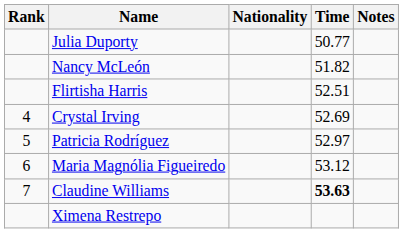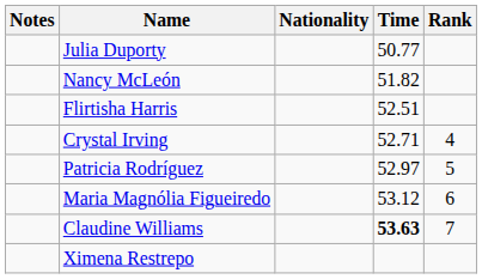 <table class="wikitable sortable" style="text-align:center">
 <tr>
-<th>Rank</th>
+<th>Notes</th>
 <th>Name</th>
 <th>Nationality</th>
 <th>Time</th>
-<th>Notes</th>
+<th>Rank</th>
 </tr>
 <tr>
 <td></td>
 <td align=left><a href='#'>Julia Duporty</a></td>
 <td align=left></td>
 <td>50.77</td>
 <td></td>
 </tr>
 <tr>
 <td></td>
 <td align=left><a href='#'>Nancy McLeón</a></td>
 <td align=left></td>
 <td>51.82</td>
 <td></td>
 </tr>
 <tr>
 <td></td>
 <td align=left><a href='#'>Flirtisha Harris</a></td>
 <td align=left></td>
 <td>52.51</td>
 <td></td>
 </tr>
 <tr>
-<td>4</td>
+<td></td>
 <td align=left><a href='#'>Crystal Irving</a></td>
 <td align=left></td>
-<td>52.69</td>
-<td></td>
+<td>52.71</td>
+<td>4</td>
 </tr>
 <tr>
-<td>5</td>
+<td></td>
 <td align=left><a href='#'>Patricia Rodríguez</a></td>
 <td align=left></td>
 <td>52.97</td>
-<td></td>
+<td>5</td>
 </tr>
 <tr>
-<td>6</td>
+<td></td>
 <td align=left><a href='#'>Maria Magnólia Figueiredo</a></td>
 <td align=left></td>
 <td>53.12</td>
-<td></td>
+<td>6</td>
 </tr>
 <tr>
-<td>7</td>
+<td></td>
 <td align=left><a href='#'>Claudine Williams</a></td>
 <td align=left></td>
 <td><strong>53.63</strong></td>
-<td></td>
+<td>7</td>
 </tr>
 <tr>
 <td></td>
 <td align=left><a href='#'>Ximena Restrepo</a></td>
 <td align=left></td>
 <td></td>
 <td></td>
 </tr>
 </table>
